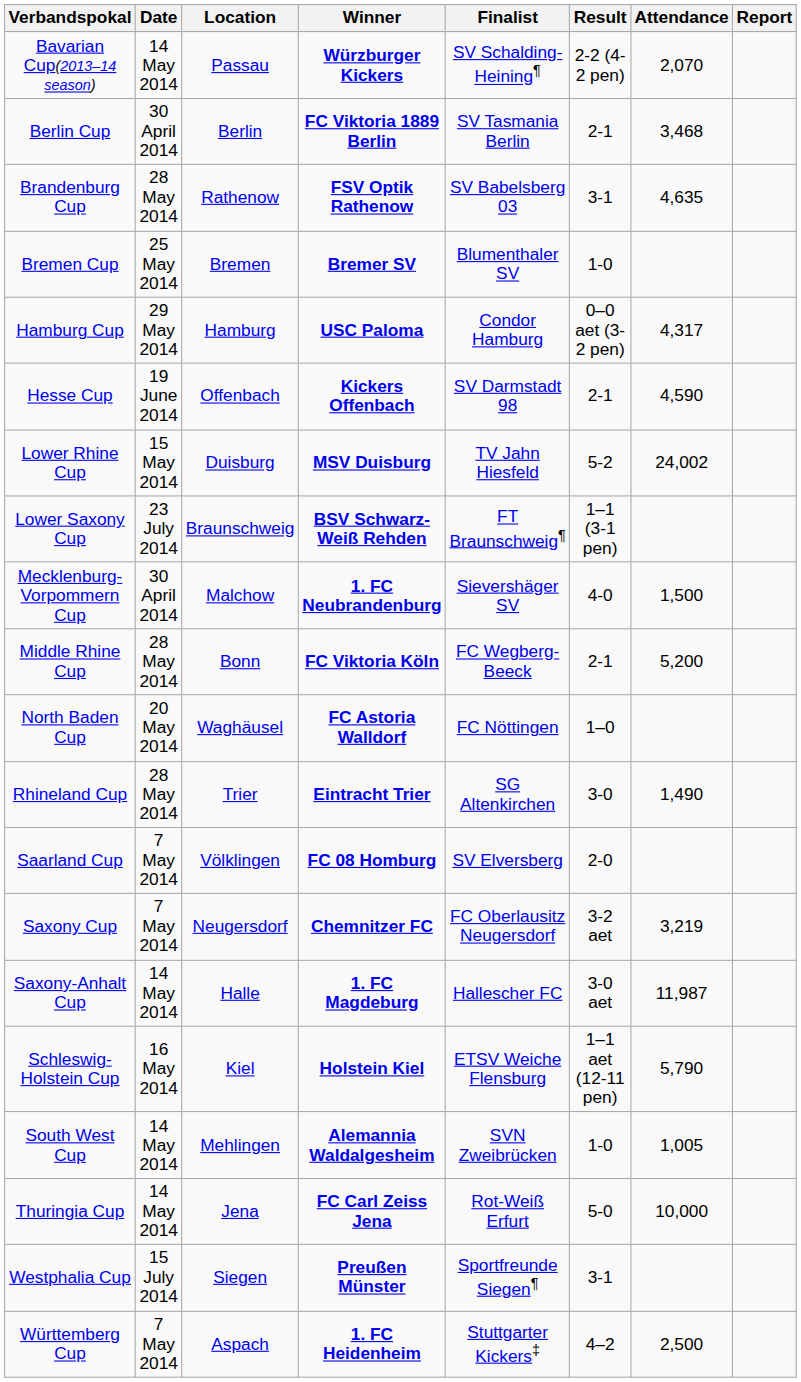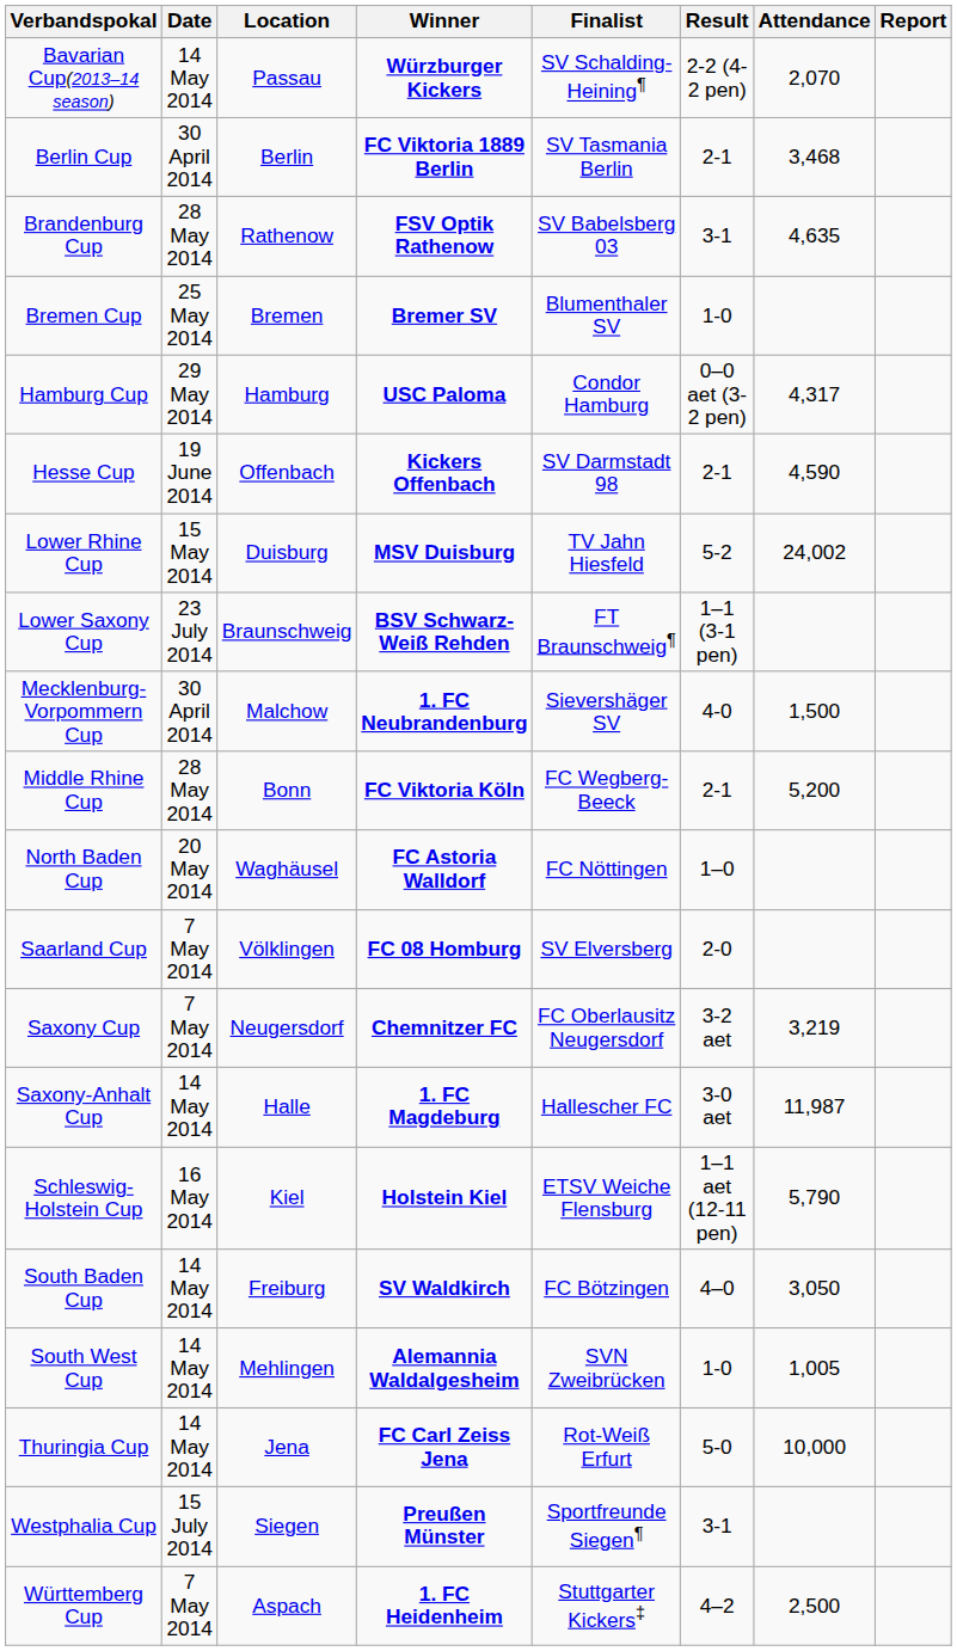 <table class="wikitable">
 <tr>
 <th>Verbandspokal</th>
 <th>Date</th>
 <th>Location</th>
 <th>Winner</th>
 <th>Finalist</th>
 <th>Result</th>
 <th>Attendance</th>
 <th>Report</th>
 </tr>
 <tr align="center">
 <td><a href='#'>Bavarian Cup</a><small><em>(<a href='#'>2013–14 season</a>)</em></small></td>
 <td>14 May 2014</td>
 <td><a href='#'>Passau</a></td>
 <td><strong><a href='#'>Würzburger Kickers</a></strong></td>
 <td><a href='#'>SV Schalding-Heining</a><sup>¶</sup></td>
 <td>2-2 (4-2 pen)</td>
 <td>2,070</td>
 <td></td>
 </tr>
 <tr align="center">
 <td><a href='#'>Berlin Cup</a></td>
 <td>30 April 2014</td>
 <td><a href='#'>Berlin</a></td>
 <td><strong><a href='#'>FC Viktoria 1889 Berlin</a></strong></td>
 <td><a href='#'>SV Tasmania Berlin</a></td>
 <td>2-1</td>
 <td>3,468</td>
 <td></td>
 </tr>
 <tr align="center">
 <td><a href='#'>Brandenburg Cup</a></td>
 <td>28 May 2014</td>
 <td><a href='#'>Rathenow</a></td>
 <td><strong><a href='#'>FSV Optik Rathenow</a></strong></td>
 <td><a href='#'>SV Babelsberg 03</a></td>
 <td>3-1</td>
 <td>4,635</td>
 <td></td>
 </tr>
 <tr align="center">
 <td><a href='#'>Bremen Cup</a></td>
 <td>25 May 2014</td>
 <td><a href='#'>Bremen</a></td>
 <td><strong><a href='#'>Bremer SV</a></strong></td>
 <td><a href='#'>Blumenthaler SV</a></td>
 <td>1-0</td>
 <td></td>
 <td></td>
 </tr>
 <tr align="center">
 <td><a href='#'>Hamburg Cup</a></td>
 <td>29 May 2014</td>
 <td><a href='#'>Hamburg</a></td>
 <td><strong><a href='#'>USC Paloma</a></strong></td>
 <td><a href='#'>Condor Hamburg</a></td>
 <td>0–0 aet (3-2 pen)</td>
 <td>4,317</td>
 <td></td>
 </tr>
 <tr align="center">
 <td><a href='#'>Hesse Cup</a></td>
 <td>19 June 2014</td>
 <td><a href='#'>Offenbach</a></td>
 <td><strong><a href='#'>Kickers Offenbach</a></strong></td>
 <td><a href='#'>SV Darmstadt 98</a></td>
 <td>2-1</td>
 <td>4,590</td>
 <td></td>
 </tr>
 <tr align="center">
 <td><a href='#'>Lower Rhine Cup</a></td>
 <td>15 May 2014</td>
 <td><a href='#'>Duisburg</a></td>
 <td><strong><a href='#'>MSV Duisburg</a></strong></td>
 <td><a href='#'>TV Jahn Hiesfeld</a></td>
 <td>5-2</td>
 <td>24,002</td>
 <td></td>
 </tr>
 <tr align="center">
 <td><a href='#'>Lower Saxony Cup</a></td>
 <td>23 July 2014</td>
 <td><a href='#'>Braunschweig</a></td>
 <td><strong><a href='#'>BSV Schwarz-Weiß Rehden</a></strong></td>
 <td><a href='#'>FT Braunschweig</a><sup>¶</sup></td>
 <td>1–1 (3-1 pen)</td>
 <td></td>
 <td></td>
 </tr>
 <tr align="center">
 <td><a href='#'>Mecklenburg-Vorpommern Cup</a></td>
 <td>30 April 2014</td>
 <td><a href='#'>Malchow</a></td>
 <td><strong><a href='#'>1. FC Neubrandenburg</a></strong></td>
 <td><a href='#'>Sievershäger SV</a></td>
 <td>4-0</td>
 <td>1,500</td>
 <td></td>
 </tr>
 <tr align="center">
 <td><a href='#'>Middle Rhine Cup</a></td>
 <td>28 May 2014</td>
 <td><a href='#'>Bonn</a></td>
 <td><strong><a href='#'>FC Viktoria Köln</a></strong></td>
 <td><a href='#'>FC Wegberg-Beeck</a></td>
 <td>2-1</td>
 <td>5,200</td>
 <td></td>
 </tr>
 <tr align="center">
 <td><a href='#'>North Baden Cup</a></td>
 <td>20 May 2014</td>
 <td><a href='#'>Waghäusel</a></td>
 <td><strong><a href='#'>FC Astoria Walldorf</a></strong></td>
 <td><a href='#'>FC Nöttingen</a></td>
 <td>1–0</td>
 <td></td>
 <td></td>
 </tr>
 <tr align="center">
-<td><a href='#'>Rhineland Cup</a></td>
-<td>28 May 2014</td>
-<td><a href='#'>Trier</a></td>
-<td><strong><a href='#'>Eintracht Trier</a></strong></td>
-<td><a href='#'>SG Altenkirchen</a></td>
-<td>3-0</td>
-<td>1,490</td>
-<td></td>
-</tr>
-<tr align="center">
 <td><a href='#'>Saarland Cup</a></td>
 <td>7 May 2014</td>
 <td><a href='#'>Völklingen</a></td>
 <td><strong><a href='#'>FC 08 Homburg</a></strong></td>
 <td><a href='#'>SV Elversberg</a></td>
 <td>2-0</td>
 <td></td>
 <td></td>
 </tr>
 <tr align="center">
 <td><a href='#'>Saxony Cup</a></td>
 <td>7 May 2014</td>
 <td><a href='#'>Neugersdorf</a></td>
 <td><strong><a href='#'>Chemnitzer FC</a></strong></td>
 <td><a href='#'>FC Oberlausitz Neugersdorf</a></td>
 <td>3-2 aet</td>
 <td>3,219</td>
 <td></td>
 </tr>
 <tr align="center">
 <td><a href='#'>Saxony-Anhalt Cup</a></td>
 <td>14 May 2014</td>
 <td><a href='#'>Halle</a></td>
 <td><strong><a href='#'>1. FC Magdeburg</a></strong></td>
 <td><a href='#'>Hallescher FC</a></td>
 <td>3-0 aet</td>
 <td>11,987</td>
 <td></td>
 </tr>
 <tr align="center">
 <td><a href='#'>Schleswig-Holstein Cup</a></td>
 <td>16 May 2014</td>
 <td><a href='#'>Kiel</a></td>
 <td><strong><a href='#'>Holstein Kiel</a></strong></td>
 <td><a href='#'>ETSV Weiche Flensburg</a></td>
 <td>1–1 aet (12-11 pen)</td>
 <td>5,790</td>
+<td></td>
+</tr>
+<tr align="center">
+<td><a href='#'>South Baden Cup</a></td>
+<td>14 May 2014</td>
+<td><a href='#'>Freiburg</a></td>
+<td><strong><a href='#'>SV Waldkirch</a></strong></td>
+<td><a href='#'>FC Bötzingen</a></td>
+<td>4–0</td>
+<td>3,050</td>
 <td></td>
 </tr>
 <tr align="center">
 <td><a href='#'>South West Cup</a></td>
 <td>14 May 2014</td>
 <td><a href='#'>Mehlingen</a></td>
 <td><strong><a href='#'>Alemannia Waldalgesheim</a></strong></td>
 <td><a href='#'>SVN Zweibrücken</a></td>
 <td>1-0</td>
 <td>1,005</td>
 <td></td>
 </tr>
 <tr align="center">
 <td><a href='#'>Thuringia Cup</a></td>
 <td>14 May 2014</td>
 <td><a href='#'>Jena</a></td>
 <td><strong><a href='#'>FC Carl Zeiss Jena</a></strong></td>
 <td><a href='#'>Rot-Weiß Erfurt</a></td>
 <td>5-0</td>
 <td>10,000</td>
 <td></td>
 </tr>
 <tr align="center">
 <td><a href='#'>Westphalia Cup</a></td>
 <td>15 July 2014</td>
 <td><a href='#'>Siegen</a></td>
 <td><strong><a href='#'>Preußen Münster</a></strong></td>
 <td><a href='#'>Sportfreunde Siegen</a><sup>¶</sup></td>
 <td>3-1</td>
 <td></td>
 <td></td>
 </tr>
 <tr align="center">
 <td><a href='#'>Württemberg Cup</a></td>
 <td>7 May 2014</td>
 <td><a href='#'>Aspach</a></td>
 <td><strong><a href='#'>1. FC Heidenheim</a></strong></td>
 <td><a href='#'>Stuttgarter Kickers</a><sup>‡</sup></td>
 <td>4–2</td>
 <td>2,500</td>
 <td></td>
 </tr>
 </table>
